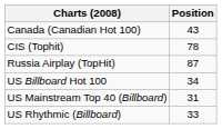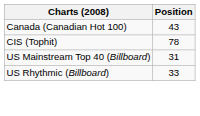 <table class="wikitable sortable">
 <tr>
 <th>Charts (2008)</th>
 <th>Position</th>
 </tr>
 <tr>
 <td>Canada (Canadian Hot 100)</td>
 <td style="text-align:center">43</td>
 </tr>
 <tr>
 <td>CIS (Tophit)</td>
 <td style="text-align:center">78</td>
 </tr>
 <tr>
-<td>Russia Airplay (TopHit)</td>
-<td style="text-align:center">87</td>
-</tr>
-<tr>
-<td>US <em>Billboard</em> Hot 100</td>
-<td style="text-align:center">34</td>
-</tr>
-<tr>
 <td>US Mainstream Top 40 (<em>Billboard</em>)</td>
 <td style="text-align:center">31</td>
 </tr>
 <tr>
 <td>US Rhythmic (<em>Billboard</em>)</td>
 <td style="text-align:center">33</td>
 </tr>
 </table>
